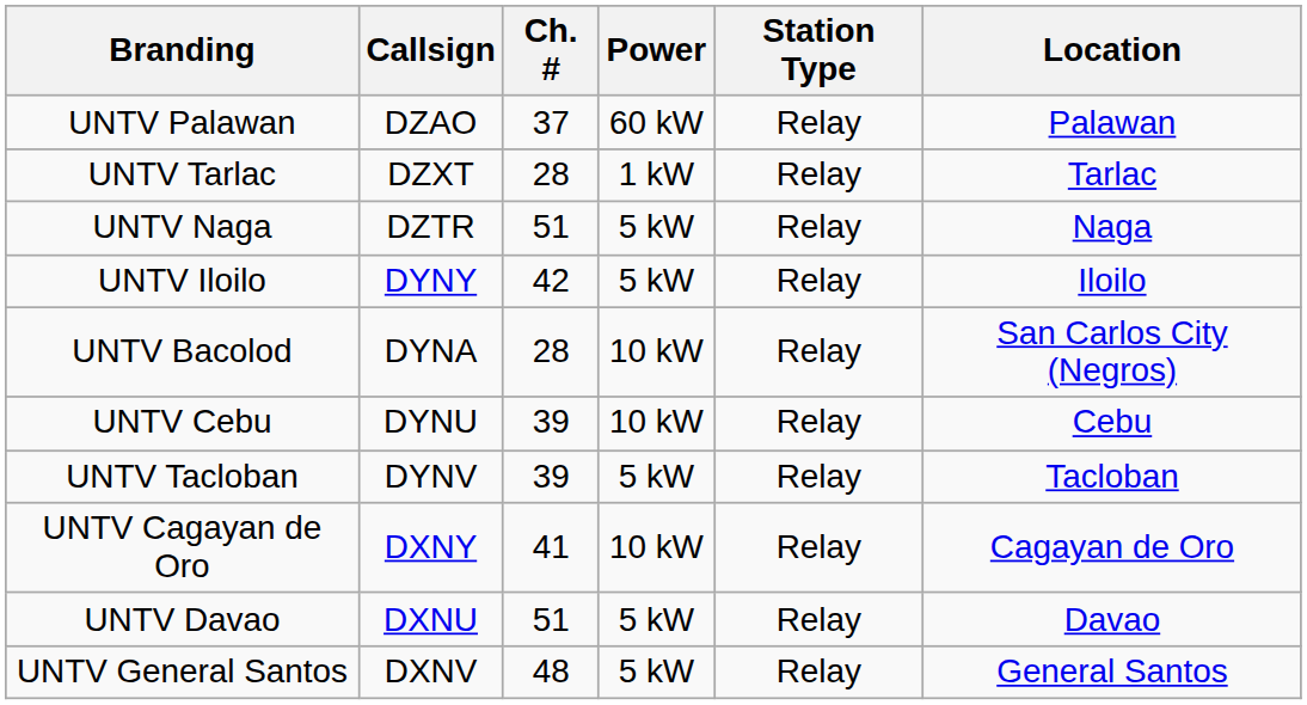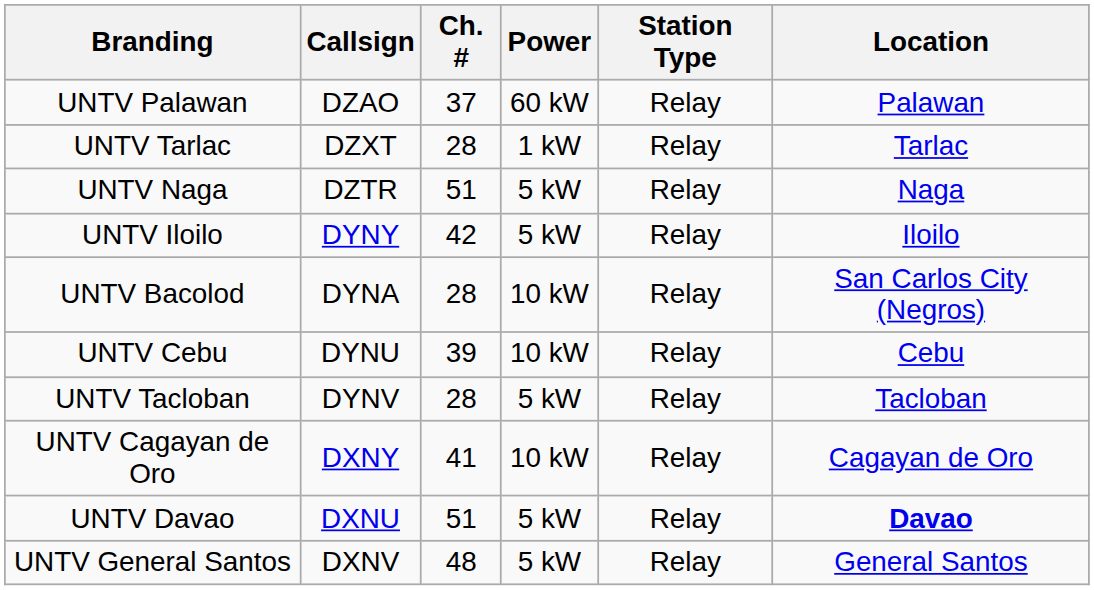 <table class="wikitable" style="width:100%; text-align:center;">
 <tr>
 <th>Branding</th>
 <th>Callsign</th>
 <th>Ch. #</th>
 <th>Power</th>
 <th>Station Type</th>
 <th>Location</th>
 </tr>
 <tr>
 <td>UNTV Palawan</td>
 <td>DZAO</td>
 <td>37</td>
 <td>60 kW</td>
 <td>Relay</td>
 <td><a href='#'>Palawan</a></td>
 </tr>
 <tr>
 <td>UNTV Tarlac</td>
 <td>DZXT</td>
 <td>28</td>
 <td>1 kW</td>
 <td>Relay</td>
 <td><a href='#'>Tarlac</a></td>
 </tr>
 <tr>
 <td>UNTV Naga</td>
 <td>DZTR</td>
 <td>51</td>
 <td>5 kW</td>
 <td>Relay</td>
 <td><a href='#'>Naga</a></td>
 </tr>
 <tr>
 <td>UNTV Iloilo</td>
 <td><a href='#'>DYNY</a></td>
 <td>42</td>
 <td>5 kW</td>
 <td>Relay</td>
 <td><a href='#'>Iloilo</a></td>
 </tr>
 <tr>
 <td>UNTV Bacolod</td>
 <td>DYNA</td>
 <td>28</td>
 <td>10 kW</td>
 <td>Relay</td>
 <td><a href='#'>San Carlos City (Negros)</a></td>
 </tr>
 <tr>
 <td>UNTV Cebu</td>
 <td>DYNU</td>
 <td>39</td>
 <td>10 kW</td>
 <td>Relay</td>
 <td><a href='#'>Cebu</a></td>
 </tr>
 <tr>
 <td>UNTV Tacloban</td>
 <td>DYNV</td>
-<td>39</td>
+<td>28</td>
 <td>5 kW</td>
 <td>Relay</td>
 <td><a href='#'>Tacloban</a></td>
 </tr>
 <tr>
 <td>UNTV Cagayan de Oro</td>
 <td><a href='#'>DXNY</a></td>
 <td>41</td>
 <td>10 kW</td>
 <td>Relay</td>
 <td><a href='#'>Cagayan de Oro</a></td>
 </tr>
 <tr>
 <td>UNTV Davao</td>
 <td><a href='#'>DXNU</a></td>
 <td>51</td>
 <td>5 kW</td>
 <td>Relay</td>
-<td><a href='#'>Davao</a></td>
+<td><strong><a href='#'>Davao</a></strong></td>
 </tr>
 <tr>
 <td>UNTV General Santos</td>
 <td>DXNV</td>
 <td>48</td>
 <td>5 kW</td>
 <td>Relay</td>
 <td><a href='#'>General Santos</a></td>
 </tr>
 </table>
